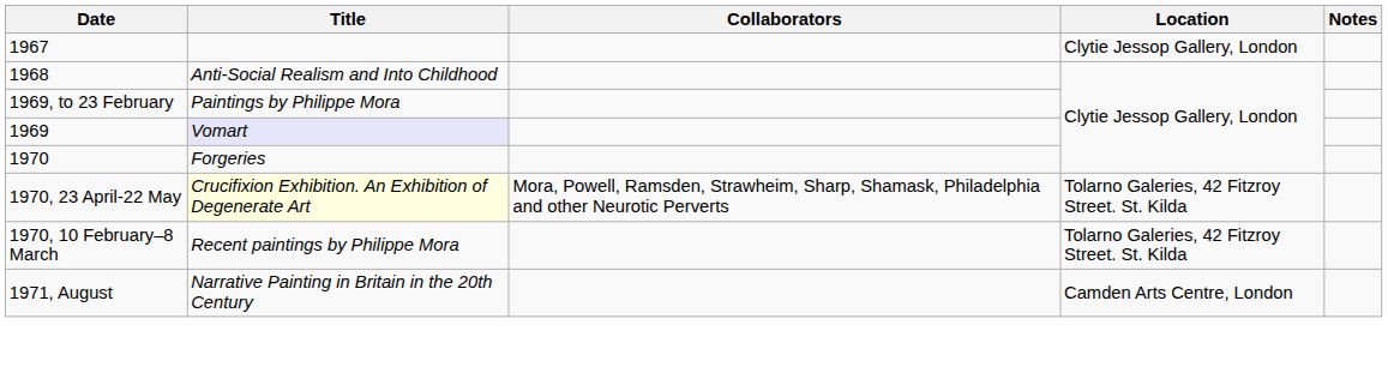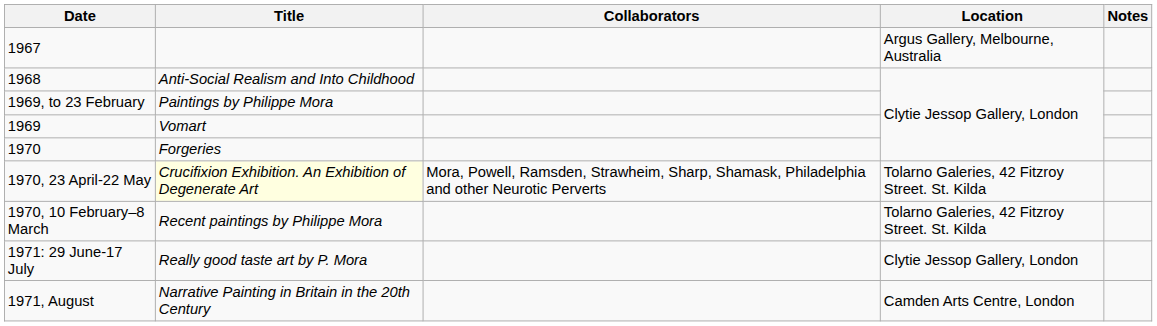 <table class="wikitable unsortable plainrowheaders">
 <tr>
 <th scope="col">Date</th>
 <th scope="col">Title</th>
 <th scope="col">Collaborators</th>
 <th scope="col">Location</th>
 <th scope="col">Notes</th>
 </tr>
 <tr>
 <td>1967</td>
 <td></td>
 <td></td>
-<td>Clytie Jessop Gallery, London</td>
+<td>Argus Gallery, Melbourne, Australia</td>
 <td></td>
 </tr>
 <tr>
 <td>1968</td>
 <td><em>Anti-Social Realism and Into Childhood</em></td>
 <td></td>
 <td rowspan="4">Clytie Jessop Gallery, London</td>
 <td></td>
 </tr>
 <tr>
 <td>1969, to 23 February</td>
 <td><em>Paintings by Philippe Mora</em></td>
 <td></td>
 <td></td>
 </tr>
 <tr>
 <td>1969</td>
-<td style="background: lavender;"><em>Vomart</em></td>
+<td><em>Vomart</em></td>
 <td></td>
 </tr>
 <tr>
 <td>1970</td>
 <td><em>Forgeries</em></td>
 <td></td>
 <td></td>
 </tr>
 <tr>
 <td>1970, 23 April-22 May</td>
 <td style="background: lightyellow;"><em>Crucifixion Exhibition. An Exhibition of Degenerate Art</em></td>
 <td>Mora, Powell, Ramsden, Strawheim, Sharp, Shamask, Philadelphia and other Neurotic Perverts</td>
 <td>Tolarno Galeries, 42 Fitzroy Street. St. Kilda</td>
 <td></td>
 </tr>
 <tr>
 <td>1970, 10 February–8 March</td>
 <td><em>Recent paintings by Philippe Mora</em></td>
 <td></td>
 <td>Tolarno Galeries, 42 Fitzroy Street. St. Kilda</td>
 <td></td>
 </tr>
 <tr>
+<td>1971: 29 June-17 July</td>
+<td><em>Really good taste art by P. Mora</em></td>
+<td></td>
+<td>Clytie Jessop Gallery, London</td>
+<td></td>
+</tr>
+<tr>
 <td>1971, August</td>
 <td><em>Narrative Painting in Britain in the 20th Century</em></td>
 <td></td>
 <td>Camden Arts Centre, London</td>
 <td></td>
 </tr>
 </table>
